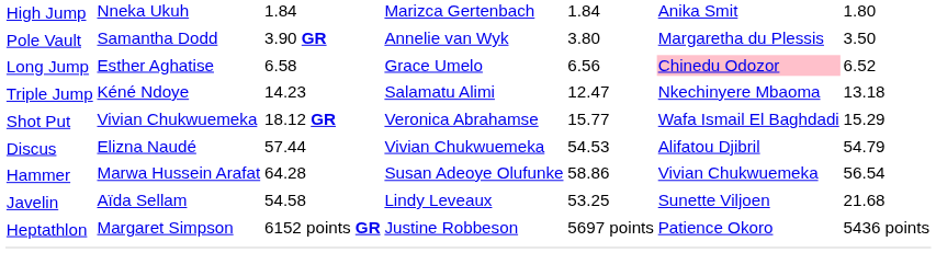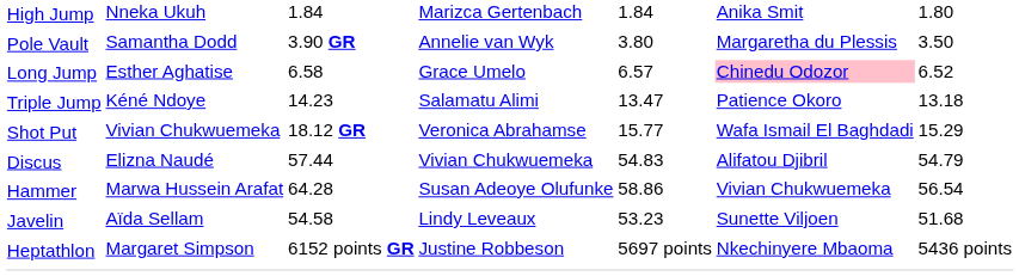 <table>
 <tr>
 <td rowspan=2><a href='#'>High Jump</a><br></td>
 <td><a href='#'>Nneka Ukuh</a> <br> </td>
 <td>1.84</td>
 <td><a href='#'>Marizca Gertenbach</a>  <br> </td>
 <td>1.84</td>
 <td><a href='#'>Anika Smit</a> <br></td>
 <td>1.80</td>
 </tr>
 <tr>
 <td colspan=6></td>
 </tr>
 <tr>
 <td rowspan=2><a href='#'>Pole Vault</a><br></td>
 <td><a href='#'>Samantha Dodd</a> <br> </td>
 <td>3.90 <strong><a href='#'>GR</a></strong></td>
 <td><a href='#'>Annelie van Wyk</a> <br> </td>
 <td>3.80</td>
 <td><a href='#'>Margaretha du Plessis</a> <br> </td>
 <td>3.50</td>
 </tr>
 <tr>
 <td colspan=6></td>
 </tr>
 <tr>
 <td rowspan=2><a href='#'>Long Jump</a><br></td>
 <td><a href='#'>Esther Aghatise</a> <br> </td>
 <td>6.58</td>
 <td><a href='#'>Grace Umelo</a> <br> </td>
-<td>6.56</td>
+<td>6.57</td>
 <td style="background: pink;"><a href='#'>Chinedu Odozor</a> <br> </td>
 <td>6.52</td>
 </tr>
 <tr>
 <td colspan=6></td>
 </tr>
 <tr>
 <td rowspan=2><a href='#'>Triple Jump</a><br></td>
 <td><a href='#'>Kéné Ndoye</a> <br> </td>
 <td>14.23</td>
 <td><a href='#'>Salamatu Alimi</a> <br> </td>
-<td>12.47</td>
-<td><a href='#'>Nkechinyere Mbaoma</a>  <br> </td>
+<td>13.47</td>
+<td><a href='#'>Patience Okoro</a>  <br> </td>
 <td>13.18</td>
 </tr>
 <tr>
 <td colspan=6></td>
 </tr>
 <tr>
 <td rowspan=2><a href='#'>Shot Put</a><br></td>
 <td><a href='#'>Vivian Chukwuemeka</a> <br> </td>
 <td>18.12 <strong><a href='#'>GR</a></strong></td>
 <td><a href='#'>Veronica Abrahamse</a> <br> </td>
 <td>15.77</td>
 <td><a href='#'>Wafa Ismail El Baghdadi</a> <br> </td>
 <td>15.29</td>
 </tr>
 <tr>
 <td colspan=6></td>
 </tr>
 <tr>
 <td rowspan=2><a href='#'>Discus</a><br></td>
 <td><a href='#'>Elizna Naudé</a> <br> </td>
 <td>57.44</td>
 <td><a href='#'>Vivian Chukwuemeka</a> <br> </td>
-<td>54.53</td>
+<td>54.83</td>
 <td><a href='#'>Alifatou Djibril</a> <br> </td>
 <td>54.79</td>
 </tr>
 <tr>
 <td colspan=6></td>
 </tr>
 <tr>
 <td rowspan=2><a href='#'>Hammer</a><br></td>
 <td><a href='#'>Marwa Hussein Arafat</a> <br> </td>
 <td>64.28</td>
 <td><a href='#'>Susan Adeoye Olufunke</a> <br> </td>
 <td>58.86</td>
 <td><a href='#'>Vivian Chukwuemeka</a> <br> </td>
 <td>56.54</td>
 </tr>
 <tr>
 <td colspan=6></td>
 </tr>
 <tr>
 <td rowspan=2><a href='#'>Javelin</a><br></td>
 <td><a href='#'>Aïda Sellam</a> <br> </td>
 <td>54.58</td>
 <td><a href='#'>Lindy Leveaux</a> <br> </td>
-<td>53.25</td>
+<td>53.23</td>
 <td><a href='#'>Sunette Viljoen</a> <br> </td>
-<td>21.68</td>
+<td>51.68</td>
 </tr>
 <tr>
 <td colspan=6></td>
 </tr>
 <tr>
 <td rowspan=2><a href='#'>Heptathlon</a><br></td>
 <td><a href='#'>Margaret Simpson</a> <br> </td>
 <td>6152 points  <strong><a href='#'>GR</a></strong></td>
 <td><a href='#'>Justine Robbeson</a> <br> </td>
 <td>5697 points</td>
-<td><a href='#'>Patience Okoro</a>  <br> </td>
+<td><a href='#'>Nkechinyere Mbaoma</a>  <br> </td>
 <td>5436 points</td>
 </tr>
 <tr>
 <td colspan=6></td>
 </tr>
 <tr>
 </tr>
 <tr bgcolor= e8e8e8>
 <td colspan=7></td>
 </tr>
 </table>
